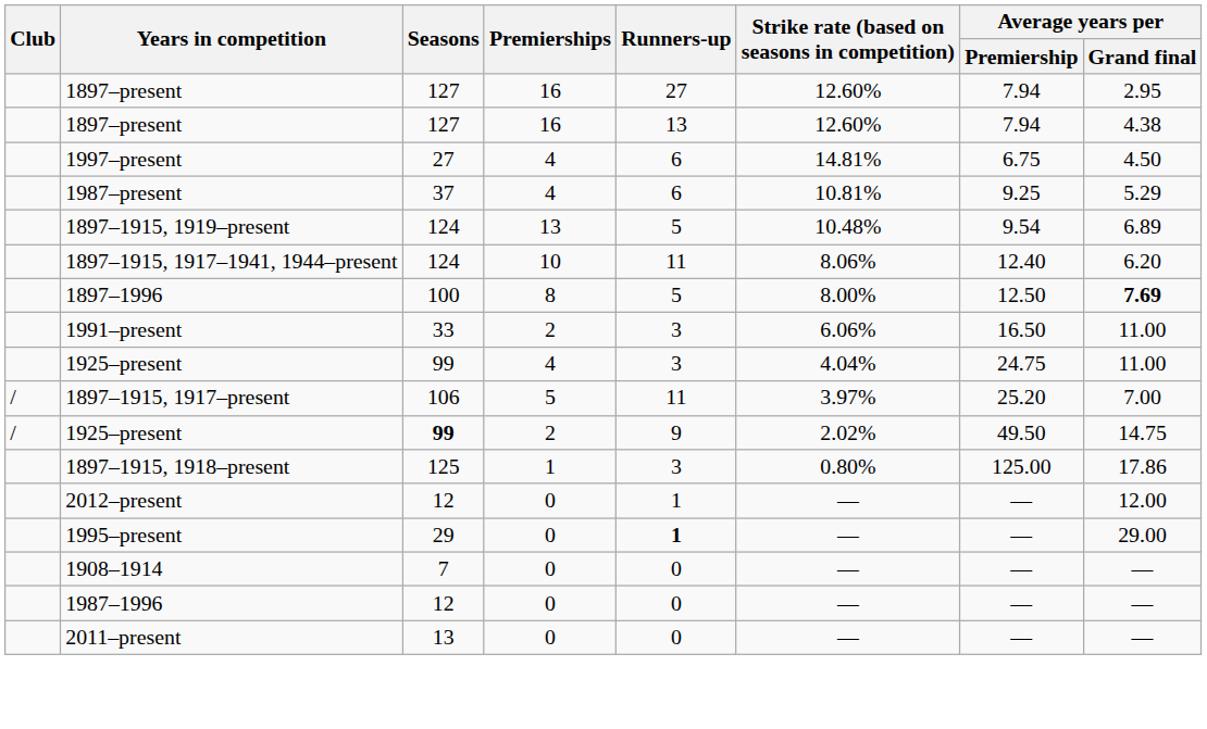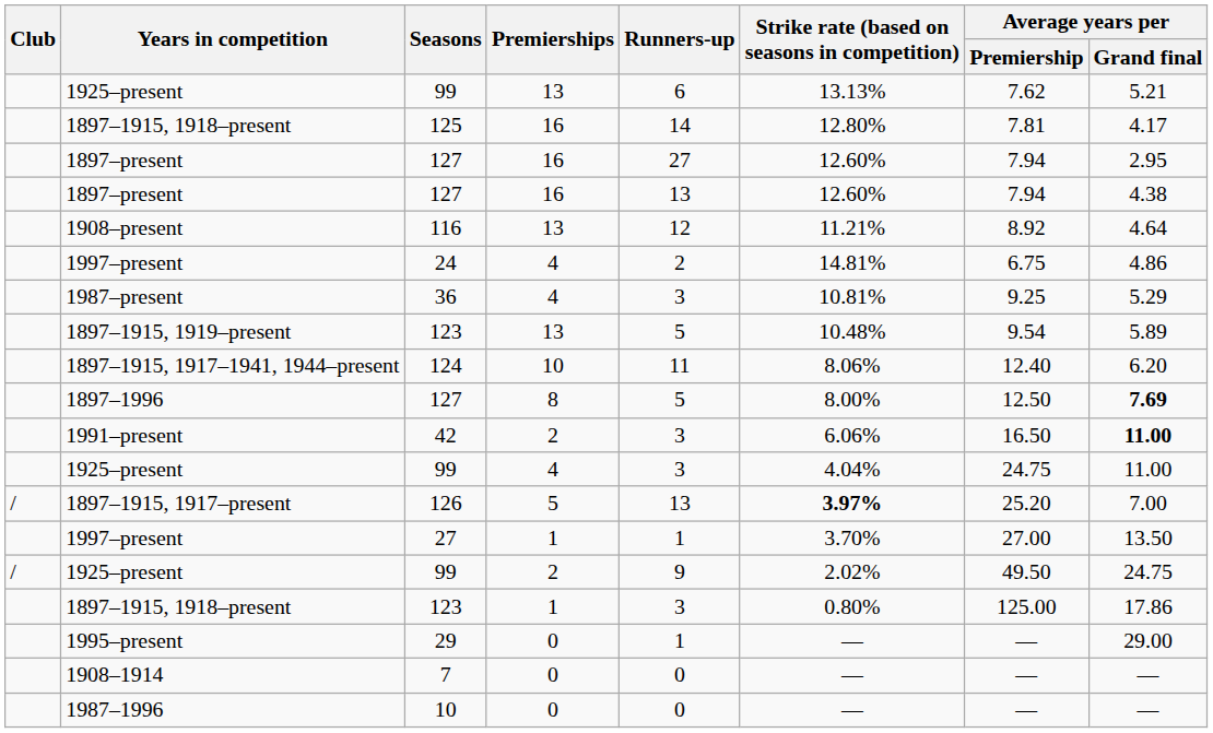 <table class="wikitable sortable" style=text-align:center>
 <tr>
 <th rowspan=2>Club</th>
 <th rowspan=2>Years in competition</th>
 <th rowspan=2>Seasons</th>
 <th rowspan=2>Premierships</th>
 <th rowspan=2>Runners-up</th>
 <th rowspan=2>Strike rate (based on<br>seasons in competition)</th>
 <th colspan=2>Average years per</th>
 </tr>
 <tr>
 <th>Premiership</th>
 <th>Grand final</th>
+</tr>
+<tr>
+<td align=left></td>
+<td align=left>1925–present</td>
+<td>99</td>
+<td>13</td>
+<td>6</td>
+<td>13.13%</td>
+<td>7.62</td>
+<td>5.21</td>
+</tr>
+<tr>
+<td align=left></td>
+<td align=left>1897–1915, 1918–present</td>
+<td>125</td>
+<td>16</td>
+<td>14</td>
+<td>12.80%</td>
+<td>7.81</td>
+<td>4.17</td>
 </tr>
 <tr>
 <td align=left></td>
 <td align=left>1897–present</td>
 <td>127</td>
 <td>16</td>
 <td>27</td>
 <td>12.60%</td>
 <td>7.94</td>
 <td>2.95</td>
 </tr>
 <tr>
 <td align=left></td>
 <td align=left>1897–present</td>
 <td>127</td>
 <td>16</td>
 <td>13</td>
 <td>12.60%</td>
 <td>7.94</td>
 <td>4.38</td>
 </tr>
 <tr>
 <td align=left></td>
+<td align=left>1908–present</td>
+<td>116</td>
+<td>13</td>
+<td>12</td>
+<td>11.21%</td>
+<td>8.92</td>
+<td>4.64</td>
+</tr>
+<tr>
+<td align=left></td>
 <td align=left>1997–present</td>
-<td>27</td>
+<td>24</td>
 <td>4</td>
-<td>6</td>
+<td>2</td>
 <td>14.81%</td>
 <td>6.75</td>
-<td>4.50</td>
+<td>4.86</td>
 </tr>
 <tr>
 <td align=left></td>
 <td align=left>1987–present</td>
-<td>37</td>
+<td>36</td>
 <td>4</td>
-<td>6</td>
+<td>3</td>
 <td>10.81%</td>
 <td>9.25</td>
 <td>5.29</td>
 </tr>
 <tr>
 <td align=left></td>
 <td align=left>1897–1915, 1919–present</td>
-<td>124</td>
+<td>123</td>
 <td>13</td>
 <td>5</td>
 <td>10.48%</td>
 <td>9.54</td>
-<td>6.89</td>
+<td>5.89</td>
 </tr>
 <tr>
 <td align=left></td>
 <td align=left>1897–1915, 1917–1941, 1944–present</td>
 <td>124</td>
 <td>10</td>
 <td>11</td>
 <td>8.06%</td>
 <td>12.40</td>
 <td>6.20</td>
 </tr>
 <tr>
 <td align=left></td>
 <td align=left>1897–1996</td>
-<td>100</td>
+<td>127</td>
 <td>8</td>
 <td>5</td>
 <td>8.00%</td>
 <td>12.50</td>
 <td><strong>7.69</strong></td>
 </tr>
 <tr>
 <td align=left></td>
 <td align=left>1991–present</td>
-<td>33</td>
+<td>42</td>
 <td>2</td>
 <td>3</td>
 <td>6.06%</td>
 <td>16.50</td>
-<td>11.00</td>
+<td><strong>11.00</strong></td>
 </tr>
 <tr>
 <td align=left></td>
 <td align=left>1925–present</td>
 <td>99</td>
 <td>4</td>
 <td>3</td>
 <td>4.04%</td>
 <td>24.75</td>
 <td>11.00</td>
 </tr>
 <tr>
 <td align=left> / </td>
 <td align=left>1897–1915, 1917–present</td>
-<td>106</td>
+<td>126</td>
 <td>5</td>
-<td>11</td>
-<td>3.97%</td>
+<td>13</td>
+<td><strong>3.97%</strong></td>
 <td>25.20</td>
 <td>7.00</td>
 </tr>
 <tr>
+<td align=left></td>
+<td align=left>1997–present</td>
+<td>27</td>
+<td>1</td>
+<td>1</td>
+<td>3.70%</td>
+<td>27.00</td>
+<td>13.50</td>
+</tr>
+<tr>
 <td align=left> / </td>
 <td align=left>1925–present</td>
-<td><strong>99</strong></td>
+<td>99</td>
 <td>2</td>
 <td>9</td>
 <td>2.02%</td>
 <td>49.50</td>
-<td>14.75</td>
+<td>24.75</td>
 </tr>
 <tr>
 <td align=left></td>
 <td align=left>1897–1915, 1918–present</td>
-<td>125</td>
+<td>123</td>
 <td>1</td>
 <td>3</td>
 <td>0.80%</td>
 <td>125.00</td>
 <td>17.86</td>
 </tr>
 <tr>
 <td align=left></td>
-<td align=left>2012–present</td>
-<td>12</td>
-<td>0</td>
-<td>1</td>
-<td>—</td>
-<td>—</td>
-<td>12.00</td>
-</tr>
-<tr>
-<td align=left></td>
 <td align=left>1995–present</td>
 <td>29</td>
 <td>0</td>
-<td><strong>1</strong></td>
+<td>1</td>
 <td>—</td>
 <td>—</td>
 <td>29.00</td>
 </tr>
 <tr>
 <td align=left></td>
 <td align=left>1908–1914</td>
 <td>7</td>
 <td>0</td>
 <td>0</td>
 <td>—</td>
 <td>—</td>
 <td>—</td>
 </tr>
 <tr>
 <td align=left></td>
 <td align=left>1987–1996</td>
-<td>12</td>
-<td>0</td>
-<td>0</td>
-<td>—</td>
-<td>—</td>
-<td>—</td>
-</tr>
-<tr>
-<td align=left></td>
-<td align=left>2011–present</td>
-<td>13</td>
+<td>10</td>
 <td>0</td>
 <td>0</td>
 <td>—</td>
 <td>—</td>
 <td>—</td>
 </tr>
 </table>
